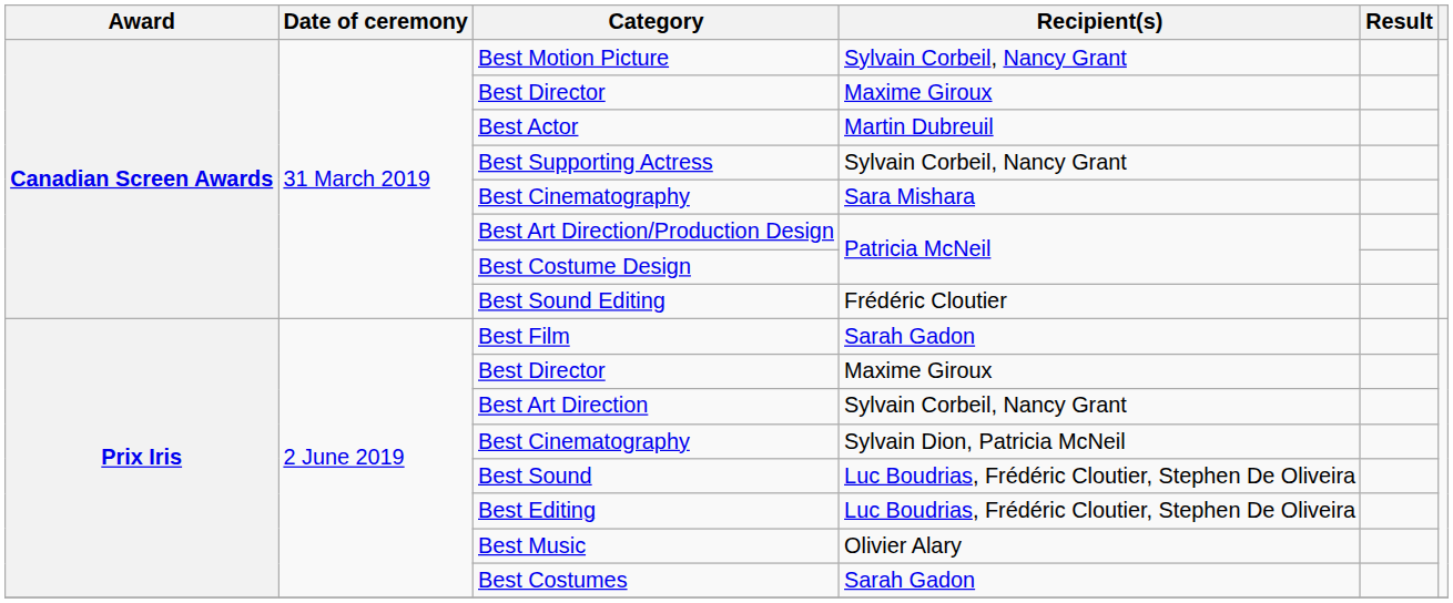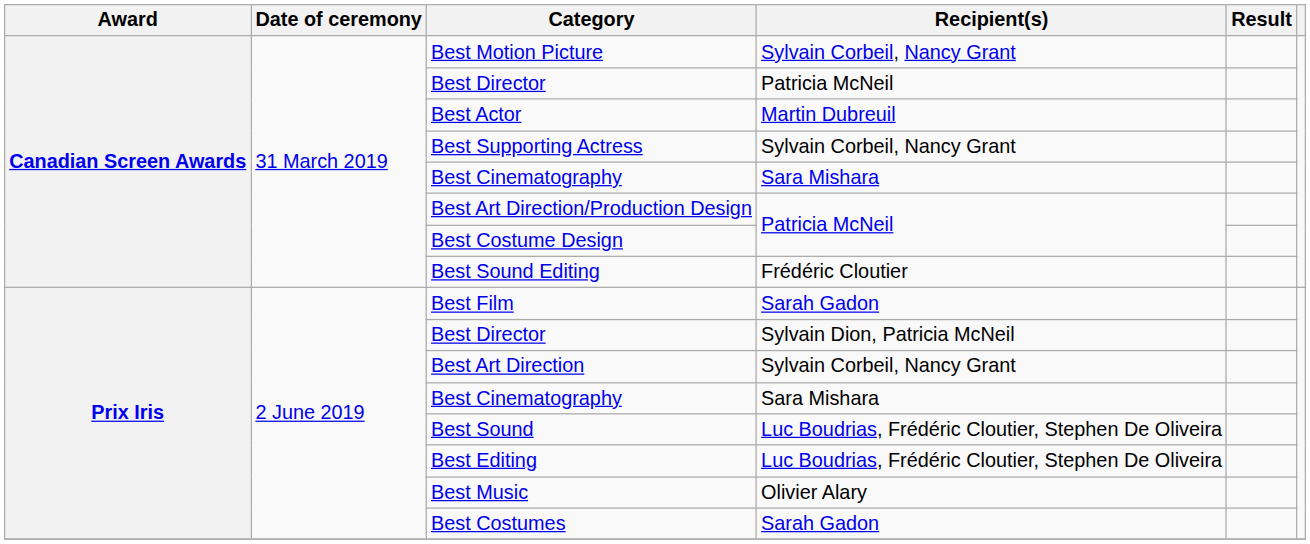 <table class="wikitable plainrowheaders sortable">
 <tr>
 <th scope="col">Award</th>
 <th scope="col">Date of ceremony</th>
 <th scope="col">Category</th>
 <th scope="col">Recipient(s)</th>
 <th scope="col">Result</th>
 <th scope="col" class="unsortable"></th>
 </tr>
 <tr>
 <th scope="row" rowspan=8><a href='#'>Canadian Screen Awards</a></th>
 <td rowspan="8"><a href='#'>31 March 2019</a></td>
 <td><a href='#'>Best Motion Picture</a></td>
 <td><a href='#'>Sylvain Corbeil</a>, <a href='#'>Nancy Grant</a></td>
 <td></td>
 <td rowspan="8"></td>
 </tr>
 <tr>
 <td><a href='#'>Best Director</a></td>
-<td><a href='#'>Maxime Giroux</a></td>
+<td>Patricia McNeil</td>
 <td></td>
 </tr>
 <tr>
 <td><a href='#'>Best Actor</a></td>
 <td><a href='#'>Martin Dubreuil</a></td>
 <td></td>
 </tr>
 <tr>
 <td><a href='#'>Best Supporting Actress</a></td>
 <td>Sylvain Corbeil, Nancy Grant</td>
 <td></td>
 </tr>
 <tr>
 <td><a href='#'>Best Cinematography</a></td>
 <td><a href='#'>Sara Mishara</a></td>
 <td></td>
 </tr>
 <tr>
 <td><a href='#'>Best Art Direction/Production Design</a></td>
 <td rowspan="2"><a href='#'>Patricia McNeil</a></td>
 <td></td>
 </tr>
 <tr>
 <td><a href='#'>Best Costume Design</a></td>
 <td></td>
 </tr>
 <tr>
 <td><a href='#'>Best Sound Editing</a></td>
 <td>Frédéric Cloutier</td>
 <td></td>
 </tr>
 <tr>
 <th scope="row" rowspan=8><a href='#'>Prix Iris</a></th>
 <td rowspan="8"><a href='#'>2 June 2019</a></td>
 <td><a href='#'>Best Film</a></td>
 <td><a href='#'>Sarah Gadon</a></td>
 <td></td>
 <td rowspan="8"></td>
 </tr>
 <tr>
 <td><a href='#'>Best Director</a></td>
-<td>Maxime Giroux</td>
+<td>Sylvain Dion, Patricia McNeil</td>
 <td></td>
 </tr>
 <tr>
 <td><a href='#'>Best Art Direction</a></td>
 <td>Sylvain Corbeil, Nancy Grant</td>
 <td></td>
 </tr>
 <tr>
 <td><a href='#'>Best Cinematography</a></td>
-<td>Sylvain Dion, Patricia McNeil</td>
+<td>Sara Mishara</td>
 <td></td>
 </tr>
 <tr>
 <td><a href='#'>Best Sound</a></td>
 <td><a href='#'>Luc Boudrias</a>, Frédéric Cloutier, Stephen De Oliveira</td>
 <td></td>
 </tr>
 <tr>
 <td><a href='#'>Best Editing</a></td>
 <td><a href='#'>Luc Boudrias</a>, Frédéric Cloutier, Stephen De Oliveira</td>
 <td></td>
 </tr>
 <tr>
 <td><a href='#'>Best Music</a></td>
 <td>Olivier Alary</td>
 <td></td>
 </tr>
 <tr>
 <td><a href='#'>Best Costumes</a></td>
 <td><a href='#'>Sarah Gadon</a></td>
 <td></td>
 </tr>
 <tr>
 </tr>
 </table>
